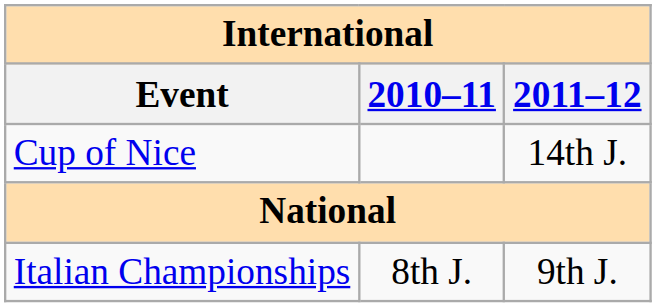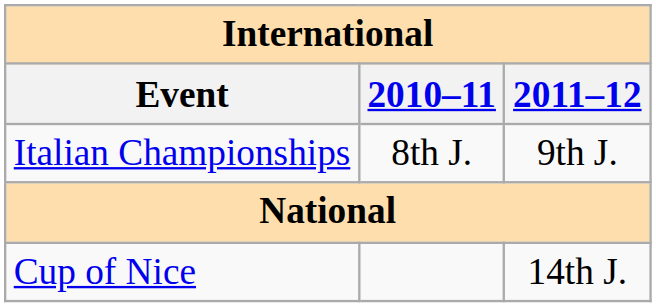 <table class="wikitable" style="text-align:center">
 <tr>
 <th style="background-color: #ffdead; " colspan=3 align=center><strong>International</strong></th>
 </tr>
 <tr>
 <th>Event</th>
 <th><a href='#'>2010–11</a></th>
 <th><a href='#'>2011–12</a></th>
 </tr>
 <tr>
-<td align=left><a href='#'>Cup of Nice</a></td>
-<td></td>
-<td>14th J.</td>
+<td align=left><a href='#'>Italian Championships</a></td>
+<td>8th J.</td>
+<td>9th J.</td>
 </tr>
 <tr>
 <th style="background-color: #ffdead; " colspan=3 align=center><strong>National</strong></th>
 </tr>
 <tr>
-<td align=left><a href='#'>Italian Championships</a></td>
-<td>8th J.</td>
-<td>9th J.</td>
+<td align=left><a href='#'>Cup of Nice</a></td>
+<td></td>
+<td>14th J.</td>
 </tr>
 </table>
